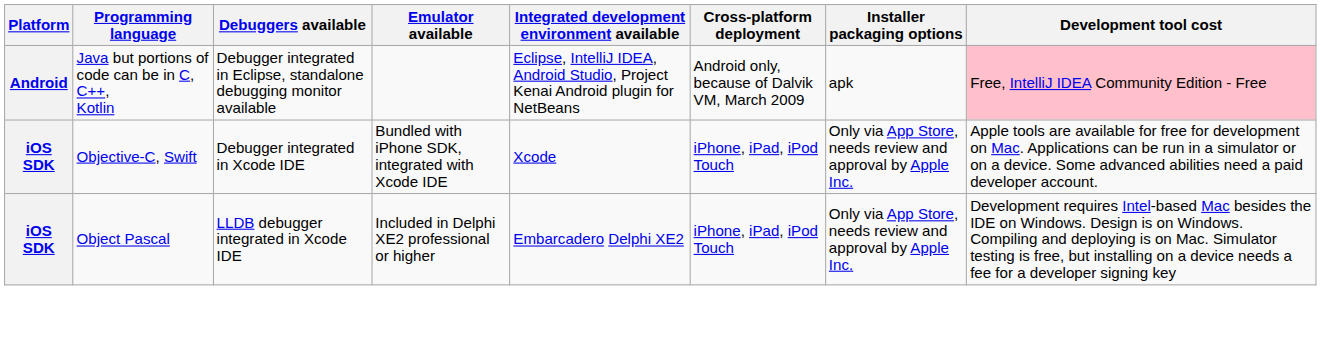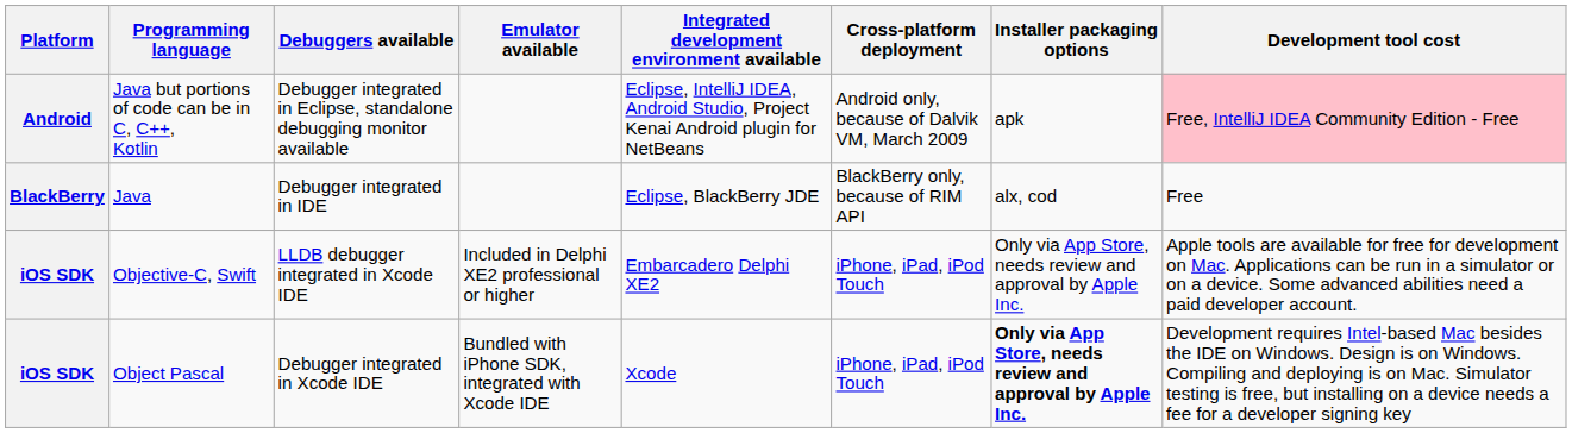 <table class="wikitable sortable" style="font-size:90%">
 <tr>
 <th><a href='#'>Platform</a></th>
 <th><a href='#'>Programming language</a></th>
 <th><a href='#'>Debuggers</a> available</th>
 <th><a href='#'>Emulator</a> available</th>
 <th><a href='#'>Integrated development environment</a> available</th>
 <th>Cross-platform deployment</th>
 <th>Installer packaging options</th>
 <th>Development tool cost</th>
 </tr>
 <tr>
 <th><a href='#'>Android</a></th>
 <td><a href='#'>Java</a> but portions of code can be in <a href='#'>C</a>, <a href='#'>C++</a>,<br><a href='#'>Kotlin</a></td>
 <td>Debugger integrated in Eclipse, standalone debugging monitor available</td>
 <td></td>
 <td><a href='#'>Eclipse</a>, <a href='#'>IntelliJ IDEA</a>, <a href='#'>Android Studio</a>, Project Kenai Android plugin for NetBeans</td>
 <td>Android only, because of Dalvik VM, March 2009</td>
 <td>apk</td>
 <td style="background: pink;">Free, <a href='#'>IntelliJ IDEA</a> Community Edition - Free</td>
 </tr>
 <tr>
+<th><a href='#'>BlackBerry</a></th>
+<td><a href='#'>Java</a></td>
+<td>Debugger integrated in IDE</td>
+<td></td>
+<td><a href='#'>Eclipse</a>, BlackBerry JDE</td>
+<td>BlackBerry only, because of RIM API</td>
+<td>alx, cod</td>
+<td>Free</td>
+</tr>
+<tr>
 <th><a href='#'>iOS SDK</a></th>
 <td><a href='#'>Objective-C</a>, <a href='#'>Swift</a></td>
-<td>Debugger integrated in Xcode IDE</td>
-<td>Bundled with iPhone SDK, integrated with Xcode IDE</td>
-<td><a href='#'>Xcode</a></td>
+<td><a href='#'>LLDB</a> debugger integrated in Xcode IDE</td>
+<td>Included in Delphi XE2 professional or higher</td>
+<td><a href='#'>Embarcadero</a> <a href='#'>Delphi XE2</a></td>
 <td><a href='#'>iPhone</a>, <a href='#'>iPad</a>, <a href='#'>iPod Touch</a></td>
 <td>Only via <a href='#'>App Store</a>, needs review and approval by <a href='#'>Apple Inc.</a></td>
 <td>Apple tools are available for free for development on <a href='#'>Mac</a>. Applications can be run in a simulator or on a device. Some advanced abilities need a paid developer account.</td>
 </tr>
 <tr>
 <th><a href='#'>iOS SDK</a></th>
 <td><a href='#'>Object Pascal</a></td>
-<td><a href='#'>LLDB</a> debugger integrated in Xcode IDE</td>
-<td>Included in Delphi XE2 professional or higher</td>
-<td><a href='#'>Embarcadero</a> <a href='#'>Delphi XE2</a></td>
+<td>Debugger integrated in Xcode IDE</td>
+<td>Bundled with iPhone SDK, integrated with Xcode IDE</td>
+<td><a href='#'>Xcode</a></td>
 <td><a href='#'>iPhone</a>, <a href='#'>iPad</a>, <a href='#'>iPod Touch</a></td>
-<td>Only via <a href='#'>App Store</a>, needs review and approval by <a href='#'>Apple Inc.</a></td>
+<td><strong>Only via <a href='#'>App Store</a>, needs review and approval by <a href='#'>Apple Inc.</a></strong></td>
 <td>Development requires <a href='#'>Intel</a>-based <a href='#'>Mac</a> besides the IDE on Windows. Design is on Windows. Compiling and deploying is on Mac. Simulator testing is free, but installing on a device needs a fee for a developer signing key</td>
 </tr>
 </table>
